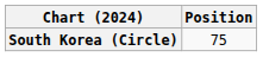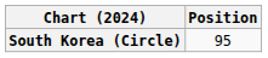 <table class="wikitable plainrowheaders" style="text-align:center">
 <tr>
 <th scope="col">Chart (2024)</th>
 <th scope="col">Position</th>
 </tr>
 <tr>
 <th scope="row">South Korea (Circle)</th>
-<td>75</td>
+<td>95</td>
 </tr>
 </table>
